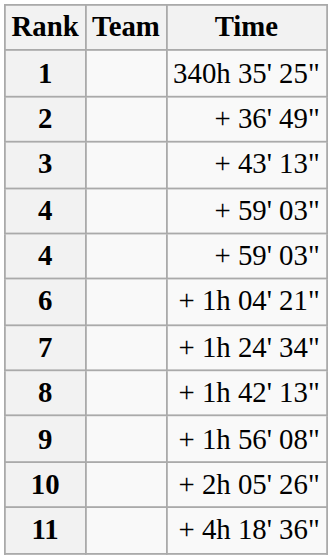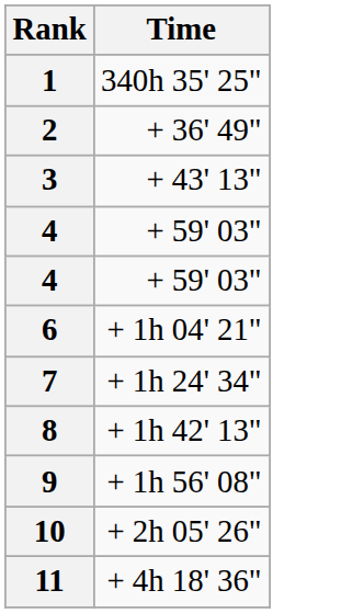 <table class="wikitable">
 <tr>
 <th scope="col">Rank</th>
-<th scope="col">Team</th>
 <th scope="col">Time</th>
 </tr>
 <tr>
 <th scope="row">1</th>
-<td></td>
 <td style="text-align:right;">340h 35' 25"</td>
 </tr>
 <tr>
 <th scope="row">2</th>
-<td></td>
 <td style="text-align:right;">+ 36' 49"</td>
 </tr>
 <tr>
 <th scope="row">3</th>
-<td></td>
 <td style="text-align:right;">+ 43' 13"</td>
 </tr>
 <tr>
 <th scope="row">4</th>
-<td></td>
 <td style="text-align:right;">+ 59' 03"</td>
 </tr>
 <tr>
 <th scope="row">4</th>
-<td></td>
 <td style="text-align:right;">+ 59' 03"</td>
 </tr>
 <tr>
 <th scope="row">6</th>
-<td></td>
 <td style="text-align:right;">+ 1h 04' 21"</td>
 </tr>
 <tr>
 <th scope="row">7</th>
-<td></td>
 <td style="text-align:right;">+ 1h 24' 34"</td>
 </tr>
 <tr>
 <th scope="row">8</th>
-<td></td>
 <td style="text-align:right;">+ 1h 42' 13"</td>
 </tr>
 <tr>
 <th scope="row">9</th>
-<td></td>
 <td style="text-align:right;">+ 1h 56' 08"</td>
 </tr>
 <tr>
 <th scope="row">10</th>
-<td></td>
 <td style="text-align:right;">+ 2h 05' 26"</td>
 </tr>
 <tr>
 <th scope="row">11</th>
-<td></td>
 <td style="text-align:right;">+ 4h 18' 36"</td>
 </tr>
 </table>
